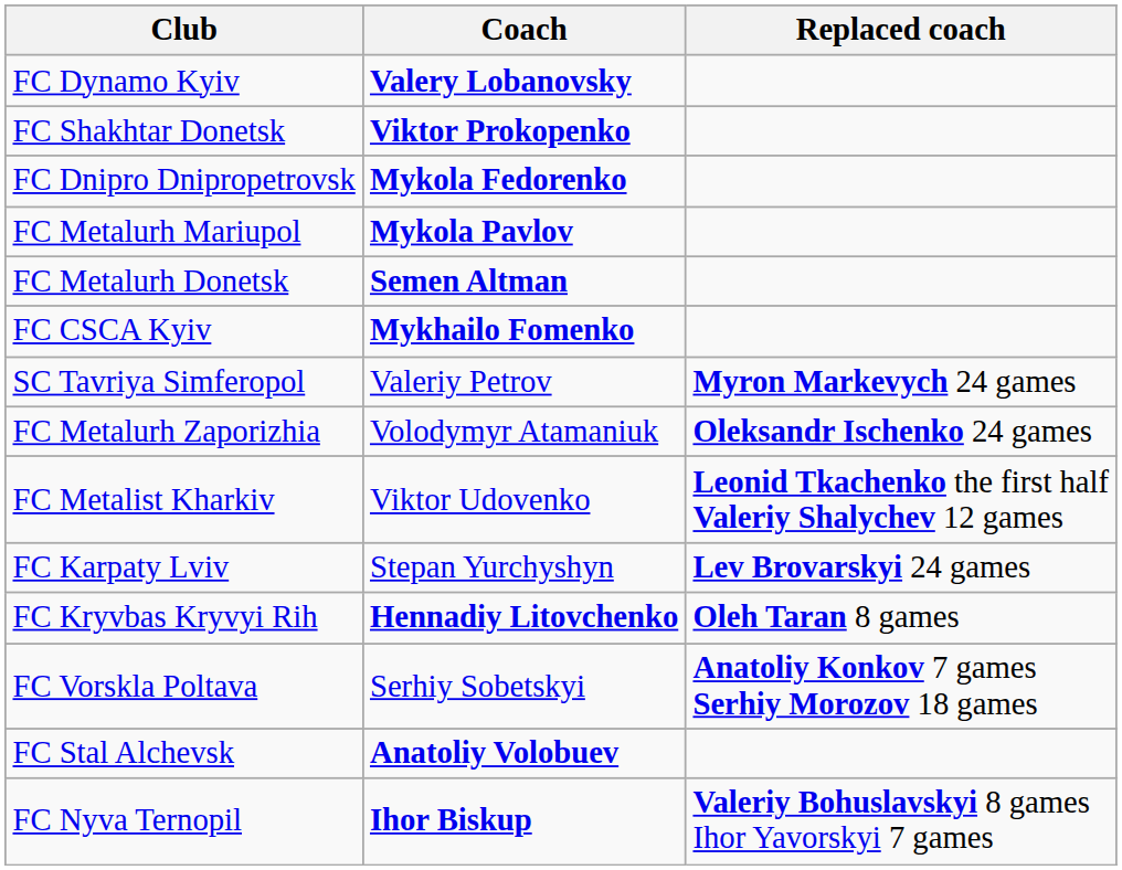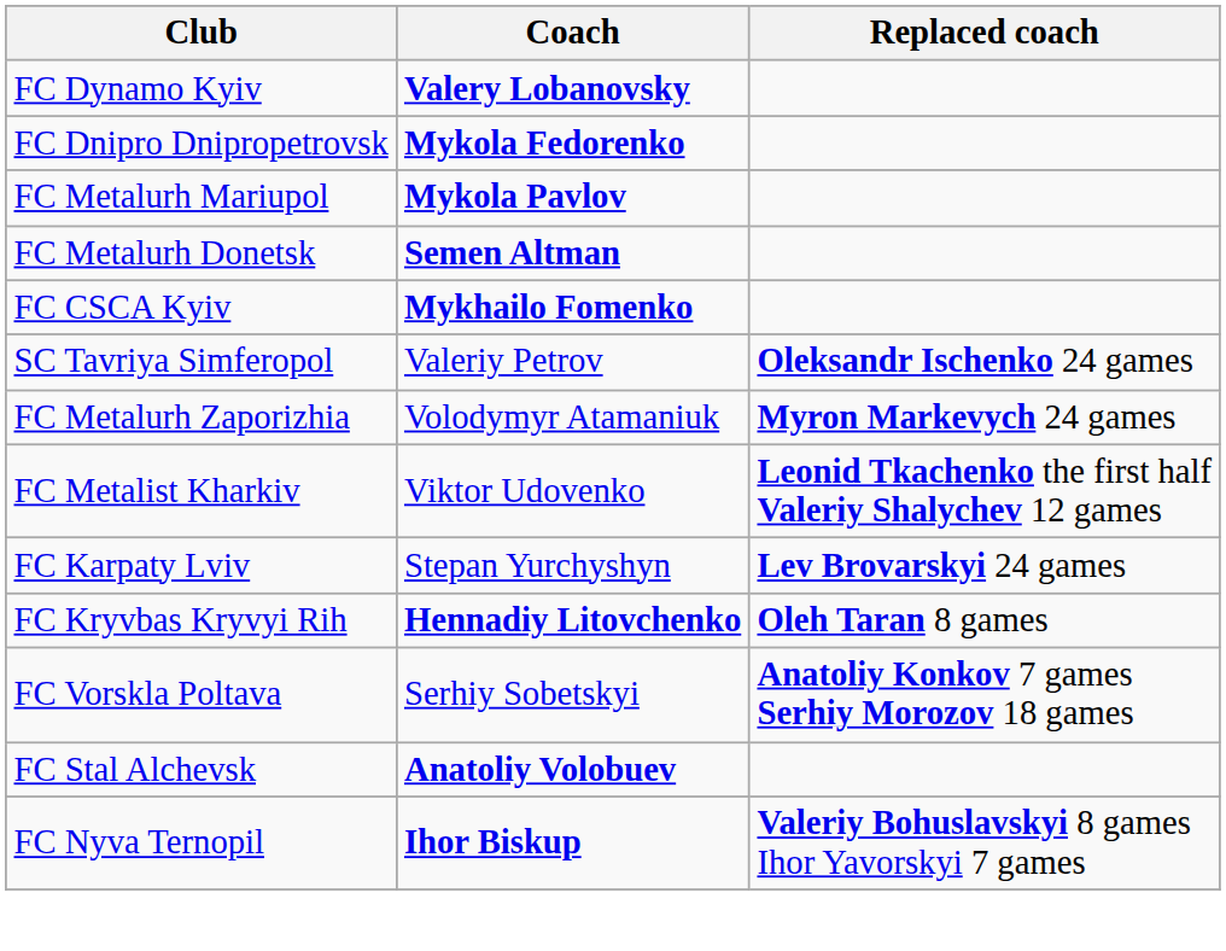 <table class="wikitable">
 <tr>
 <th>Club</th>
 <th>Coach</th>
 <th>Replaced coach</th>
 </tr>
 <tr>
 <td><a href='#'>FC Dynamo Kyiv</a></td>
 <td> <strong><a href='#'>Valery Lobanovsky</a></strong></td>
-<td></td>
-</tr>
-<tr>
-<td><a href='#'>FC Shakhtar Donetsk</a></td>
-<td> <strong><a href='#'>Viktor Prokopenko</a></strong></td>
 <td></td>
 </tr>
 <tr>
 <td><a href='#'>FC Dnipro Dnipropetrovsk</a></td>
 <td> <strong><a href='#'>Mykola Fedorenko</a></strong></td>
 <td></td>
 </tr>
 <tr>
 <td><a href='#'>FC Metalurh Mariupol</a></td>
 <td> <strong><a href='#'>Mykola Pavlov</a></strong></td>
 <td></td>
 </tr>
 <tr>
 <td><a href='#'>FC Metalurh Donetsk</a></td>
 <td> <strong><a href='#'>Semen Altman</a></strong></td>
 <td></td>
 </tr>
 <tr>
 <td><a href='#'>FC CSCA Kyiv</a></td>
 <td> <strong><a href='#'>Mykhailo Fomenko</a></strong></td>
 <td></td>
 </tr>
 <tr>
 <td><a href='#'>SC Tavriya Simferopol</a></td>
 <td> <a href='#'>Valeriy Petrov</a></td>
-<td> <strong><a href='#'>Myron Markevych</a></strong> 24 games</td>
+<td> <strong><a href='#'>Oleksandr Ischenko</a></strong> 24 games</td>
 </tr>
 <tr>
 <td><a href='#'>FC Metalurh Zaporizhia</a></td>
 <td> <a href='#'>Volodymyr Atamaniuk</a></td>
-<td> <strong><a href='#'>Oleksandr Ischenko</a></strong> 24 games</td>
+<td> <strong><a href='#'>Myron Markevych</a></strong> 24 games</td>
 </tr>
 <tr>
 <td><a href='#'>FC Metalist Kharkiv</a></td>
 <td> <a href='#'>Viktor Udovenko</a></td>
 <td> <strong><a href='#'>Leonid Tkachenko</a></strong> the first half<br> <strong><a href='#'>Valeriy Shalychev</a></strong> 12 games</td>
 </tr>
 <tr>
 <td><a href='#'>FC Karpaty Lviv</a></td>
 <td> <a href='#'>Stepan Yurchyshyn</a></td>
 <td> <strong><a href='#'>Lev Brovarskyi</a></strong> 24 games</td>
 </tr>
 <tr>
 <td><a href='#'>FC Kryvbas Kryvyi Rih</a></td>
 <td> <strong><a href='#'>Hennadiy Litovchenko</a></strong></td>
 <td> <strong><a href='#'>Oleh Taran</a></strong> 8 games</td>
 </tr>
 <tr>
 <td><a href='#'>FC Vorskla Poltava</a></td>
 <td> <a href='#'>Serhiy Sobetskyi</a></td>
 <td> <strong><a href='#'>Anatoliy Konkov</a></strong> 7 games<br> <strong><a href='#'>Serhiy Morozov</a></strong> 18 games</td>
 </tr>
 <tr>
 <td><a href='#'>FC Stal Alchevsk</a></td>
 <td> <strong><a href='#'>Anatoliy Volobuev</a></strong></td>
 <td></td>
 </tr>
 <tr>
 <td><a href='#'>FC Nyva Ternopil</a></td>
 <td> <strong><a href='#'>Ihor Biskup</a></strong></td>
 <td> <strong><a href='#'>Valeriy Bohuslavskyi</a></strong> 8 games<br> <a href='#'>Ihor Yavorskyi</a> 7 games</td>
 </tr>
 </table>
